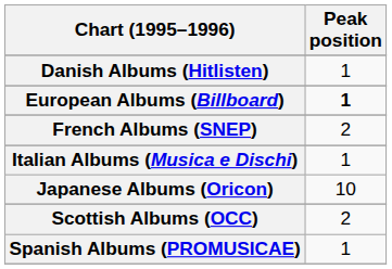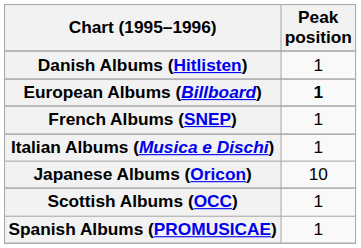 <table class="wikitable sortable plainrowheaders" style="text-align:center">
 <tr>
 <th scope="col">Chart (1995–1996)</th>
 <th scope="col">Peak<br>position</th>
 </tr>
 <tr>
 </tr>
 <tr>
 </tr>
 <tr>
 </tr>
 <tr>
 </tr>
 <tr>
 </tr>
 <tr>
 <th scope="row">Danish Albums (<a href='#'>Hitlisten</a>)</th>
 <td>1</td>
 </tr>
 <tr>
 </tr>
 <tr>
 <th scope="row">European Albums (<a href='#'><em>Billboard</em></a>)</th>
 <td><strong>1</strong></td>
 </tr>
 <tr>
 </tr>
 <tr>
 <th scope="row">French Albums (<a href='#'>SNEP</a>)</th>
-<td>2</td>
+<td>1</td>
 </tr>
 <tr>
 </tr>
 <tr>
 </tr>
 <tr>
 <th scope="row">Italian Albums (<em><a href='#'>Musica e Dischi</a></em>)</th>
 <td>1</td>
 </tr>
 <tr>
 <th scope="row">Japanese Albums (<a href='#'>Oricon</a>)</th>
 <td>10</td>
 </tr>
 <tr>
 </tr>
 <tr>
 </tr>
 <tr>
 <th scope="row">Scottish Albums (<a href='#'>OCC</a>)</th>
-<td>2</td>
+<td>1</td>
 </tr>
 <tr>
 <th scope="row">Spanish Albums (<a href='#'>PROMUSICAE</a>)</th>
 <td>1</td>
 </tr>
 <tr>
 </tr>
 <tr>
 </tr>
 <tr>
 </tr>
 <tr>
 </tr>
 </table>
